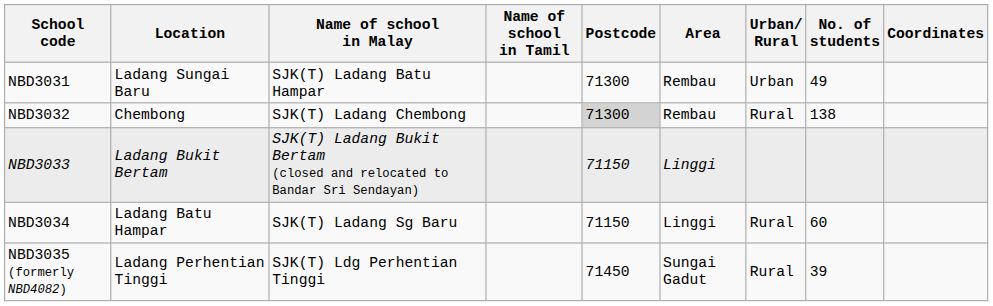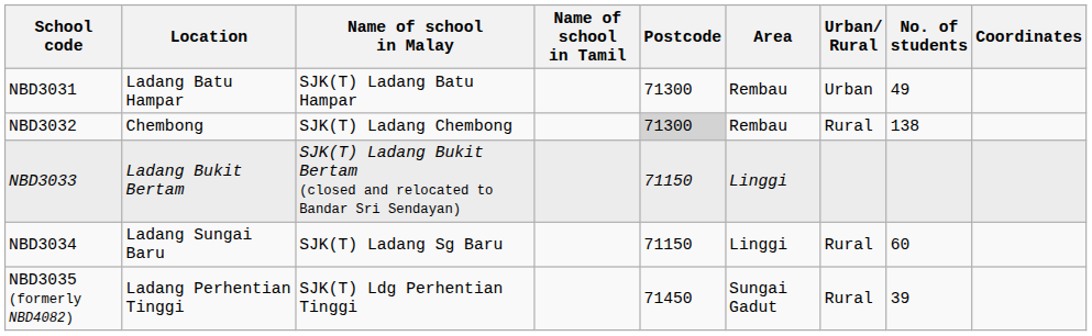 <table class="wikitable sortable">
 <tr>
 <th>School<br>code</th>
 <th>Location</th>
 <th>Name of school<br>in Malay</th>
 <th>Name of school<br>in Tamil</th>
 <th>Postcode</th>
 <th>Area</th>
 <th>Urban/<br>Rural</th>
 <th>No. of<br>students</th>
 <th>Coordinates</th>
 </tr>
 <tr>
 <td>NBD3031</td>
-<td>Ladang Sungai Baru</td>
+<td>Ladang Batu Hampar</td>
 <td>SJK(T) Ladang Batu Hampar</td>
 <td></td>
 <td>71300</td>
 <td>Rembau</td>
 <td>Urban</td>
 <td>49</td>
 <td></td>
 </tr>
 <tr>
 <td>NBD3032</td>
 <td>Chembong</td>
 <td>SJK(T) Ladang Chembong</td>
 <td></td>
 <td style="background: lightgrey;">71300</td>
 <td>Rembau</td>
 <td>Rural</td>
 <td>138</td>
 <td></td>
 </tr>
 <tr bgcolor=#ECECEC>
 <td><em>NBD3033</em></td>
 <td><em>Ladang Bukit Bertam</em></td>
 <td><em>SJK(T) Ladang Bukit Bertam</em><br><small>(closed and relocated to Bandar Sri Sendayan)</small></td>
 <td></td>
 <td><em>71150</em></td>
 <td><em>Linggi</em></td>
 <td></td>
 <td></td>
 <td></td>
 </tr>
 <tr>
 <td>NBD3034</td>
-<td>Ladang Batu Hampar</td>
+<td>Ladang Sungai Baru</td>
 <td>SJK(T) Ladang Sg Baru</td>
 <td></td>
 <td>71150</td>
 <td>Linggi</td>
 <td>Rural</td>
 <td>60</td>
 <td></td>
 </tr>
 <tr>
 <td>NBD3035<br><small>(formerly <em>NBD4082</em>)</small></td>
 <td>Ladang Perhentian Tinggi</td>
 <td>SJK(T) Ldg Perhentian Tinggi</td>
 <td></td>
 <td>71450</td>
 <td>Sungai Gadut</td>
 <td>Rural</td>
 <td>39</td>
 <td></td>
 </tr>
 </table>
